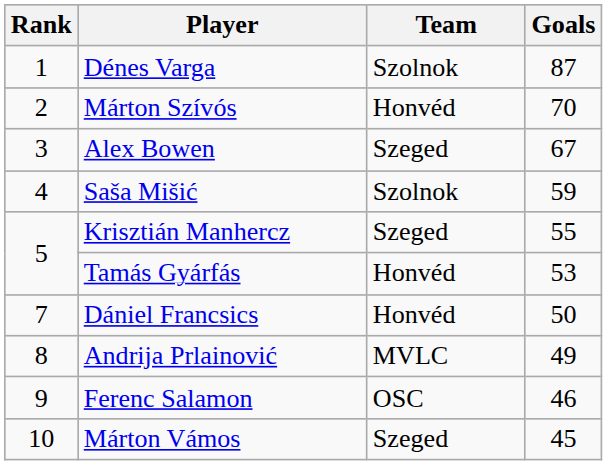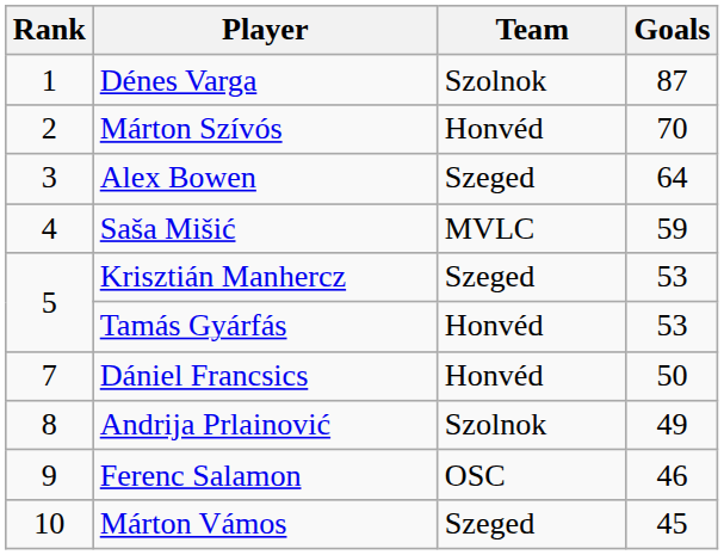 <table class="wikitable" style="text-align:center">
 <tr>
 <th>Rank</th>
 <th width="170">Player</th>
 <th width="90">Team</th>
 <th>Goals</th>
 </tr>
 <tr>
 <td rowspan="1">1</td>
 <td align="left"> <a href='#'>Dénes Varga</a></td>
 <td align="left"> Szolnok</td>
 <td>87</td>
 </tr>
 <tr>
 <td rowspan="1">2</td>
 <td align="left"> <a href='#'>Márton Szívós</a></td>
 <td align="left"> Honvéd</td>
 <td>70</td>
 </tr>
 <tr>
 <td rowspan="1">3</td>
 <td align="left"> <a href='#'>Alex Bowen</a></td>
 <td align="left"> Szeged</td>
-<td>67</td>
+<td>64</td>
 </tr>
 <tr>
 <td rowspan="1">4</td>
 <td align="left"> <a href='#'>Saša Mišić</a></td>
-<td align="left"> Szolnok</td>
+<td align="left"> MVLC</td>
 <td>59</td>
 </tr>
 <tr>
 <td rowspan="2">5</td>
 <td align="left"> <a href='#'>Krisztián Manhercz</a></td>
 <td align="left"> Szeged</td>
-<td>55</td>
+<td>53</td>
 </tr>
 <tr>
 <td align="left"> <a href='#'>Tamás Gyárfás</a></td>
 <td align="left"> Honvéd</td>
 <td>53</td>
 </tr>
 <tr>
 <td rowspan="1">7</td>
 <td align="left"> <a href='#'>Dániel Francsics</a></td>
 <td align="left"> Honvéd</td>
 <td>50</td>
 </tr>
 <tr>
 <td rowspan="1">8</td>
 <td align="left"> <a href='#'>Andrija Prlainović</a></td>
-<td align="left"> MVLC</td>
+<td align="left"> Szolnok</td>
 <td>49</td>
 </tr>
 <tr>
 <td rowspan="1">9</td>
 <td align="left"> <a href='#'>Ferenc Salamon</a></td>
 <td align="left"> OSC</td>
 <td>46</td>
 </tr>
 <tr>
 <td rowspan="1">10</td>
 <td align="left"> <a href='#'>Márton Vámos</a></td>
 <td align="left"> Szeged</td>
 <td>45</td>
 </tr>
 </table>
